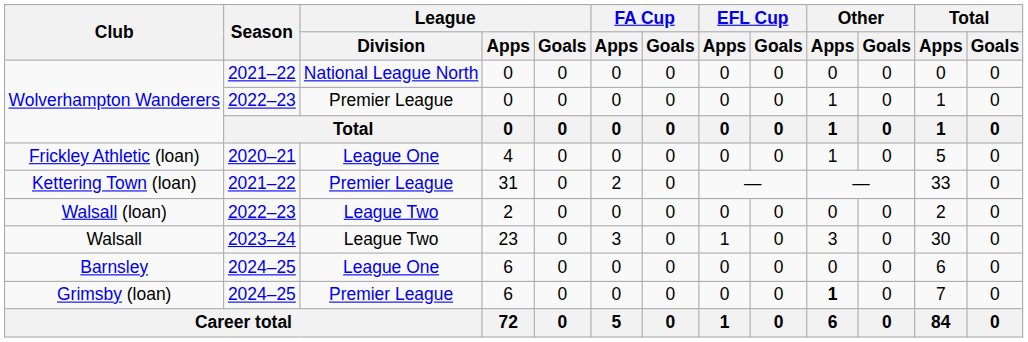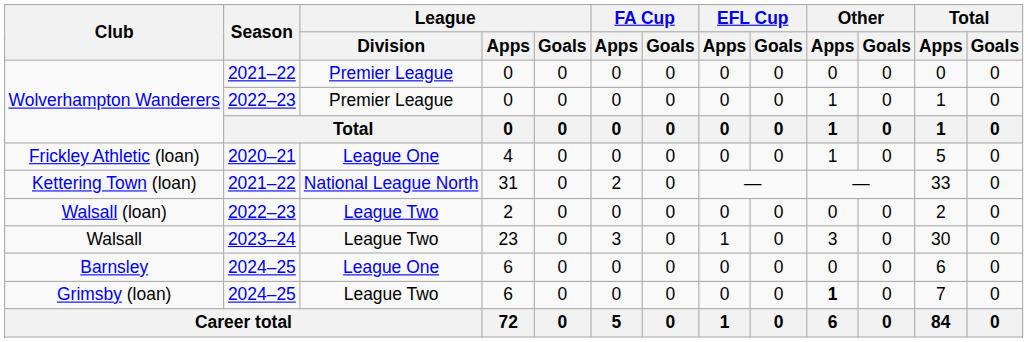 <table class="wikitable" style="text-align: center;">
 <tr>
 <th rowspan=2>Club</th>
 <th rowspan=2>Season</th>
 <th colspan=3>League</th>
 <th colspan=2><a href='#'>FA Cup</a></th>
 <th colspan=2><a href='#'>EFL Cup</a></th>
 <th colspan=2>Other</th>
 <th colspan=2>Total</th>
 </tr>
 <tr>
 <th>Division</th>
 <th>Apps</th>
 <th>Goals</th>
 <th>Apps</th>
 <th>Goals</th>
 <th>Apps</th>
 <th>Goals</th>
 <th>Apps</th>
 <th>Goals</th>
 <th>Apps</th>
 <th>Goals</th>
 </tr>
 <tr>
 <td rowspan="3"><a href='#'>Wolverhampton Wanderers</a></td>
 <td><a href='#'>2021–22</a></td>
-<td><a href='#'>National League North</a></td>
+<td><a href='#'>Premier League</a></td>
 <td>0</td>
 <td>0</td>
 <td>0</td>
 <td>0</td>
 <td>0</td>
 <td>0</td>
 <td>0</td>
 <td>0</td>
 <td>0</td>
 <td>0</td>
 </tr>
 <tr>
 <td><a href='#'>2022–23</a></td>
 <td>Premier League</td>
 <td>0</td>
 <td>0</td>
 <td>0</td>
 <td>0</td>
 <td>0</td>
 <td 0>0</td>
 <td>1</td>
 <td>0</td>
 <td>1</td>
 <td>0</td>
 </tr>
 <tr>
 <th colspan="2">Total</th>
 <th>0</th>
 <th>0</th>
 <th>0</th>
 <th>0</th>
 <th>0</th>
 <th>0</th>
 <th>1</th>
 <th>0</th>
 <th>1</th>
 <th>0</th>
 </tr>
 <tr>
 <td><a href='#'>Frickley Athletic</a> (loan)</td>
 <td><a href='#'>2020–21</a></td>
 <td><a href='#'>League One</a></td>
 <td>4</td>
 <td>0</td>
 <td>0</td>
 <td>0</td>
 <td>0</td>
 <td>0</td>
 <td>1</td>
 <td>0</td>
 <td>5</td>
 <td>0</td>
 </tr>
 <tr>
 <td><a href='#'>Kettering Town</a> (loan)</td>
 <td><a href='#'>2021–22</a></td>
-<td><a href='#'>Premier League</a></td>
+<td><a href='#'>National League North</a></td>
 <td>31</td>
 <td>0</td>
 <td>2</td>
 <td>0</td>
 <td colspan="2">—</td>
 <td colspan="2">—</td>
 <td>33</td>
 <td>0</td>
 </tr>
 <tr>
 <td><a href='#'>Walsall</a> (loan)</td>
 <td><a href='#'>2022–23</a></td>
 <td><a href='#'>League Two</a></td>
 <td>2</td>
 <td>0</td>
 <td>0</td>
 <td>0</td>
 <td>0</td>
 <td>0</td>
 <td>0</td>
 <td>0</td>
 <td>2</td>
 <td>0</td>
 </tr>
 <tr>
 <td>Walsall</td>
 <td><a href='#'>2023–24</a></td>
 <td>League Two</td>
 <td>23</td>
 <td>0</td>
 <td>3</td>
 <td>0</td>
 <td>1</td>
 <td>0</td>
 <td>3</td>
 <td>0</td>
 <td>30</td>
 <td>0</td>
 </tr>
 <tr>
 <td><a href='#'>Barnsley</a></td>
 <td><a href='#'>2024–25</a></td>
 <td><a href='#'>League One</a></td>
 <td>6</td>
 <td>0</td>
 <td>0</td>
 <td>0</td>
 <td>0</td>
 <td>0</td>
 <td>0</td>
 <td>0</td>
 <td>6</td>
 <td>0</td>
 </tr>
 <tr>
 <td><a href='#'>Grimsby</a> (loan)</td>
 <td><a href='#'>2024–25</a></td>
-<td><a href='#'>Premier League</a></td>
+<td>League Two</td>
 <td>6</td>
 <td>0</td>
 <td>0</td>
 <td>0</td>
 <td>0</td>
 <td>0</td>
 <td><strong>1</strong></td>
 <td>0</td>
 <td>7</td>
 <td>0</td>
 </tr>
 <tr>
 <th colspan="3">Career total</th>
 <th>72</th>
 <th>0</th>
 <th>5</th>
 <th>0</th>
 <th>1</th>
 <th>0</th>
 <th>6</th>
 <th>0</th>
 <th>84</th>
 <th>0</th>
 </tr>
 </table>
